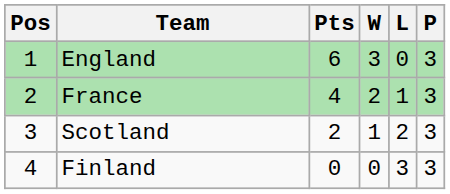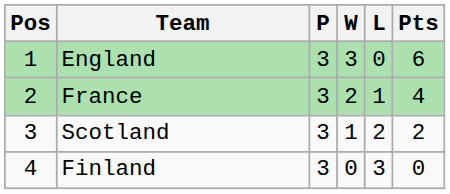 <table class="wikitable" style="font-size: 100%">
 <tr>
 <th width=20>Pos</th>
 <th width=140>Team</th>
-<th width=20>Pts</th>
+<th width=10>P</th>
 <th width=10>W</th>
 <th width=10>L</th>
-<th width=10>P</th>
+<th width=20>Pts</th>
 </tr>
 <tr align=center style="background:#ACE1AF;">
 <td>1</td>
 <td align="left"> England</td>
-<td>6</td>
+<td>3</td>
 <td>3</td>
 <td>0</td>
-<td>3</td>
+<td>6</td>
 </tr>
 <tr align=center style="background:#ACE1AF;">
 <td>2</td>
 <td align="left"> France</td>
-<td>4</td>
+<td>3</td>
 <td>2</td>
 <td>1</td>
-<td>3</td>
+<td>4</td>
 </tr>
 <tr align=center>
 <td>3</td>
 <td align="left"> Scotland</td>
-<td>2</td>
+<td>3</td>
 <td>1</td>
 <td>2</td>
-<td>3</td>
+<td>2</td>
 </tr>
 <tr align=center>
 <td>4</td>
 <td align="left"> Finland</td>
-<td>0</td>
+<td>3</td>
 <td>0</td>
 <td>3</td>
-<td>3</td>
+<td>0</td>
 </tr>
 </table>
